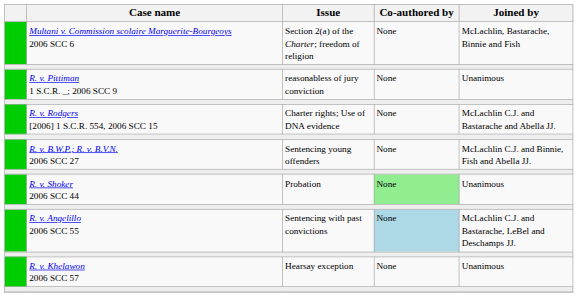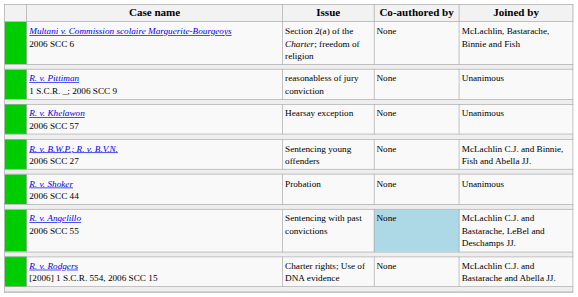 <table class="wikitable" width=825>
 <tr bgcolor="#CCCCCC">
 <th width=25px></th>
 <th width=45%>Case name</th>
 <th>Issue</th>
 <th width=15%>Co-authored by</th>
 <th width=15%>Joined by</th>
 </tr>
 <tr>
 <td bgcolor="#00CD00"><br><br></td>
 <td align=left valign=top><small><em><a href='#'>Multani v. Commission scolaire Marguerite‑Bourgeoys</a></em><br>2006 SCC 6 </small></td>
 <td valign=top><small>Section 2(a) of the <em>Charter</em>; freedom of religion</small></td>
 <td valign=top><small> None</small></td>
 <td valign=top><small>McLachlin, Bastarache, Binnie and Fish</small></td>
 </tr>
 <tr>
 <td bgcolor=#EEEEEE colspan=5 valign=top><small></small></td>
 </tr>
 <tr>
 <td bgcolor="#00CD00"><br><br></td>
 <td align=left valign=top><small><em><a href='#'>R. v. Pittiman</a></em><br> 1 S.C.R. _; 2006 SCC 9 </small></td>
 <td valign=top><small>reasonabless of jury conviction</small></td>
 <td valign=top><small>None</small></td>
 <td width=20% valign=top><small>Unanimous</small></td>
 </tr>
 <tr>
 <td bgcolor=#EEEEEE colspan=5 valign=top><small></small></td>
 </tr>
 <tr>
 <td bgcolor="#00CD00"><br><br></td>
-<td align=left valign=top><small><em><a href='#'>R. v. Rodgers</a></em><br> [2006] 1 S.C.R. 554, 2006 SCC 15 </small></td>
-<td valign=top><small>Charter rights; Use of DNA evidence</small></td>
+<td align=left valign=top><small><em><a href='#'>R. v. Khelawon</a></em><br> 2006 SCC 57 </small></td>
+<td valign=top><small>Hearsay exception</small></td>
 <td valign=top><small> None</small></td>
-<td valign=top><small>McLachlin C.J. and Bastarache and Abella JJ.</small></td>
+<td valign=top><small>Unanimous</small></td>
 </tr>
 <tr>
 <td bgcolor=#EEEEEE colspan=5 valign=top><small></small></td>
 </tr>
 <tr>
 <td bgcolor="#00CD00"><br><br></td>
 <td align=left valign=top><small><em><a href='#'>R. v. B.W.P.; R. v. B.V.N.</a></em><br>2006 SCC 27 </small></td>
 <td valign=top><small>Sentencing young offenders</small></td>
 <td valign=top><small> None</small></td>
 <td valign=top><small>McLachlin C.J. and Binnie, Fish and Abella JJ.</small></td>
 </tr>
 <tr>
 <td bgcolor=#EEEEEE colspan=5 valign=top><small></small></td>
 </tr>
 <tr>
 <td bgcolor="#00CD00"><br><br></td>
 <td align=left valign=top><small><em><a href='#'>R. v. Shoker</a></em><br> 2006 SCC 44 </small></td>
 <td valign=top><small>Probation</small></td>
-<td valign=top style="background: lightgreen;"><small>None</small></td>
+<td valign=top><small>None</small></td>
 <td valign=top><small>Unanimous</small></td>
 </tr>
 <tr>
 <td bgcolor=#EEEEEE colspan=5 valign=top><small></small></td>
 </tr>
 <tr>
 <td bgcolor="#00CD00"><br><br></td>
 <td align=left valign=top><small><em><a href='#'>R. v. Angelillo</a></em><br> 2006 SCC 55 </small></td>
 <td valign=top><small>Sentencing with past convictions</small></td>
 <td valign=top style="background: lightblue;"><small> None</small></td>
 <td valign=top><small> McLachlin C.J. and Bastarache, LeBel and Deschamps JJ.</small></td>
 </tr>
 <tr>
 <td bgcolor=#EEEEEE colspan=5 valign=top><small></small></td>
 </tr>
 <tr>
 <td bgcolor="#00CD00"><br><br></td>
-<td align=left valign=top><small><em><a href='#'>R. v. Khelawon</a></em><br> 2006 SCC 57 </small></td>
-<td valign=top><small>Hearsay exception</small></td>
+<td align=left valign=top><small><em><a href='#'>R. v. Rodgers</a></em><br> [2006] 1 S.C.R. 554, 2006 SCC 15 </small></td>
+<td valign=top><small>Charter rights; Use of DNA evidence</small></td>
 <td valign=top><small> None</small></td>
-<td valign=top><small>Unanimous</small></td>
+<td valign=top><small>McLachlin C.J. and Bastarache and Abella JJ.</small></td>
 </tr>
 <tr>
 <td bgcolor=#EEEEEE colspan=5 valign=top><small></small></td>
 </tr>
 <tr>
 </tr>
 </table>
